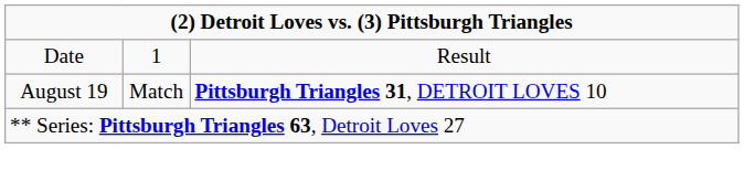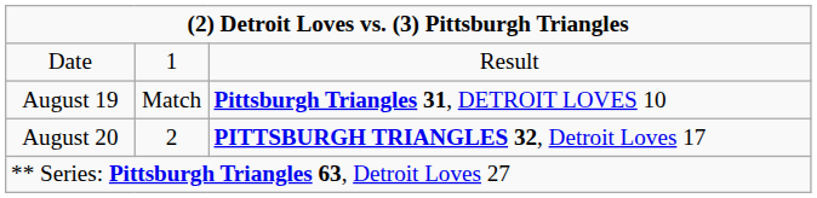 <table class="wikitable" style="font-size:92%; text-align:left; line-height:normal; width=50%">
 <tr>
 <td style="text-align:center;" colspan=3><strong>(2) Detroit Loves vs. (3) Pittsburgh Triangles</strong></td>
 </tr>
 <tr>
 <td style="text-align:center; width:75px">Date</td>
 <td style="text-align:center;">1</td>
 <td style="text-align:center; width:375px">Result</td>
 </tr>
 <tr>
 <td style="text-align:center;">August 19</td>
 <td style="text-align:center; width:40px">Match</td>
 <td><strong><a href='#'>Pittsburgh Triangles</a> 31</strong>, <a href='#'>DETROIT LOVES</a> 10</td>
 </tr>
 <tr>
+<td style="text-align:center;">August 20</td>
+<td style="text-align:center;">2</td>
+<td><strong><a href='#'>PITTSBURGH TRIANGLES</a> 32</strong>, <a href='#'>Detroit Loves</a> 17</td>
+</tr>
+<tr>
 <td style="text-align:left;" colspan=3>** Series: <strong><a href='#'>Pittsburgh Triangles</a> 63</strong>, <a href='#'>Detroit Loves</a> 27</td>
 </tr>
 </table>
